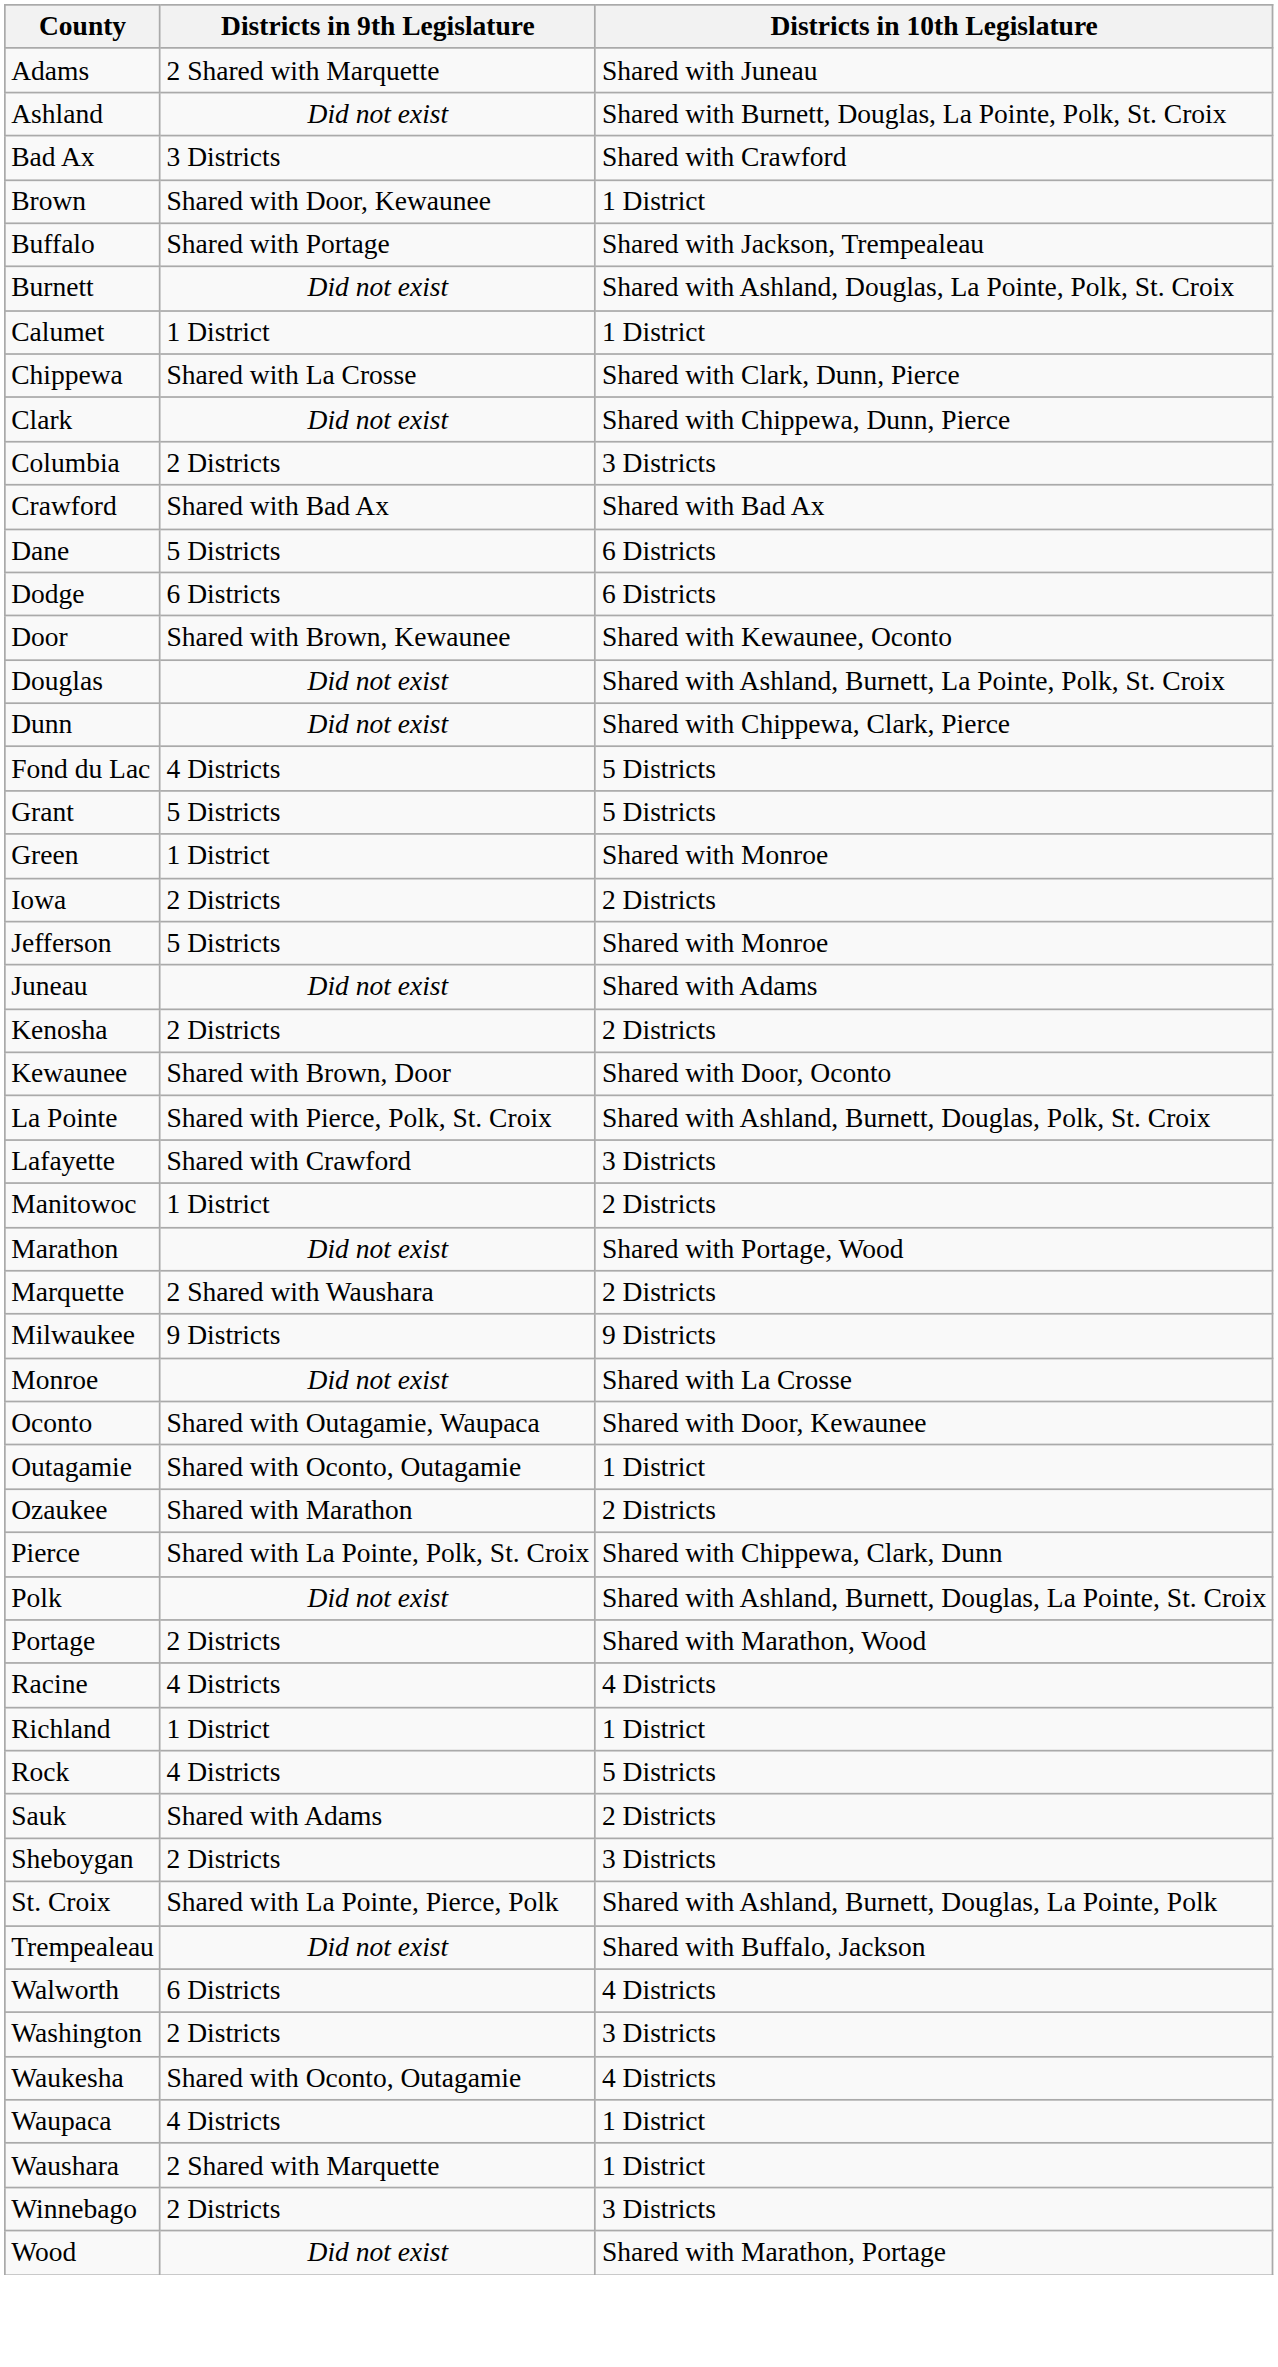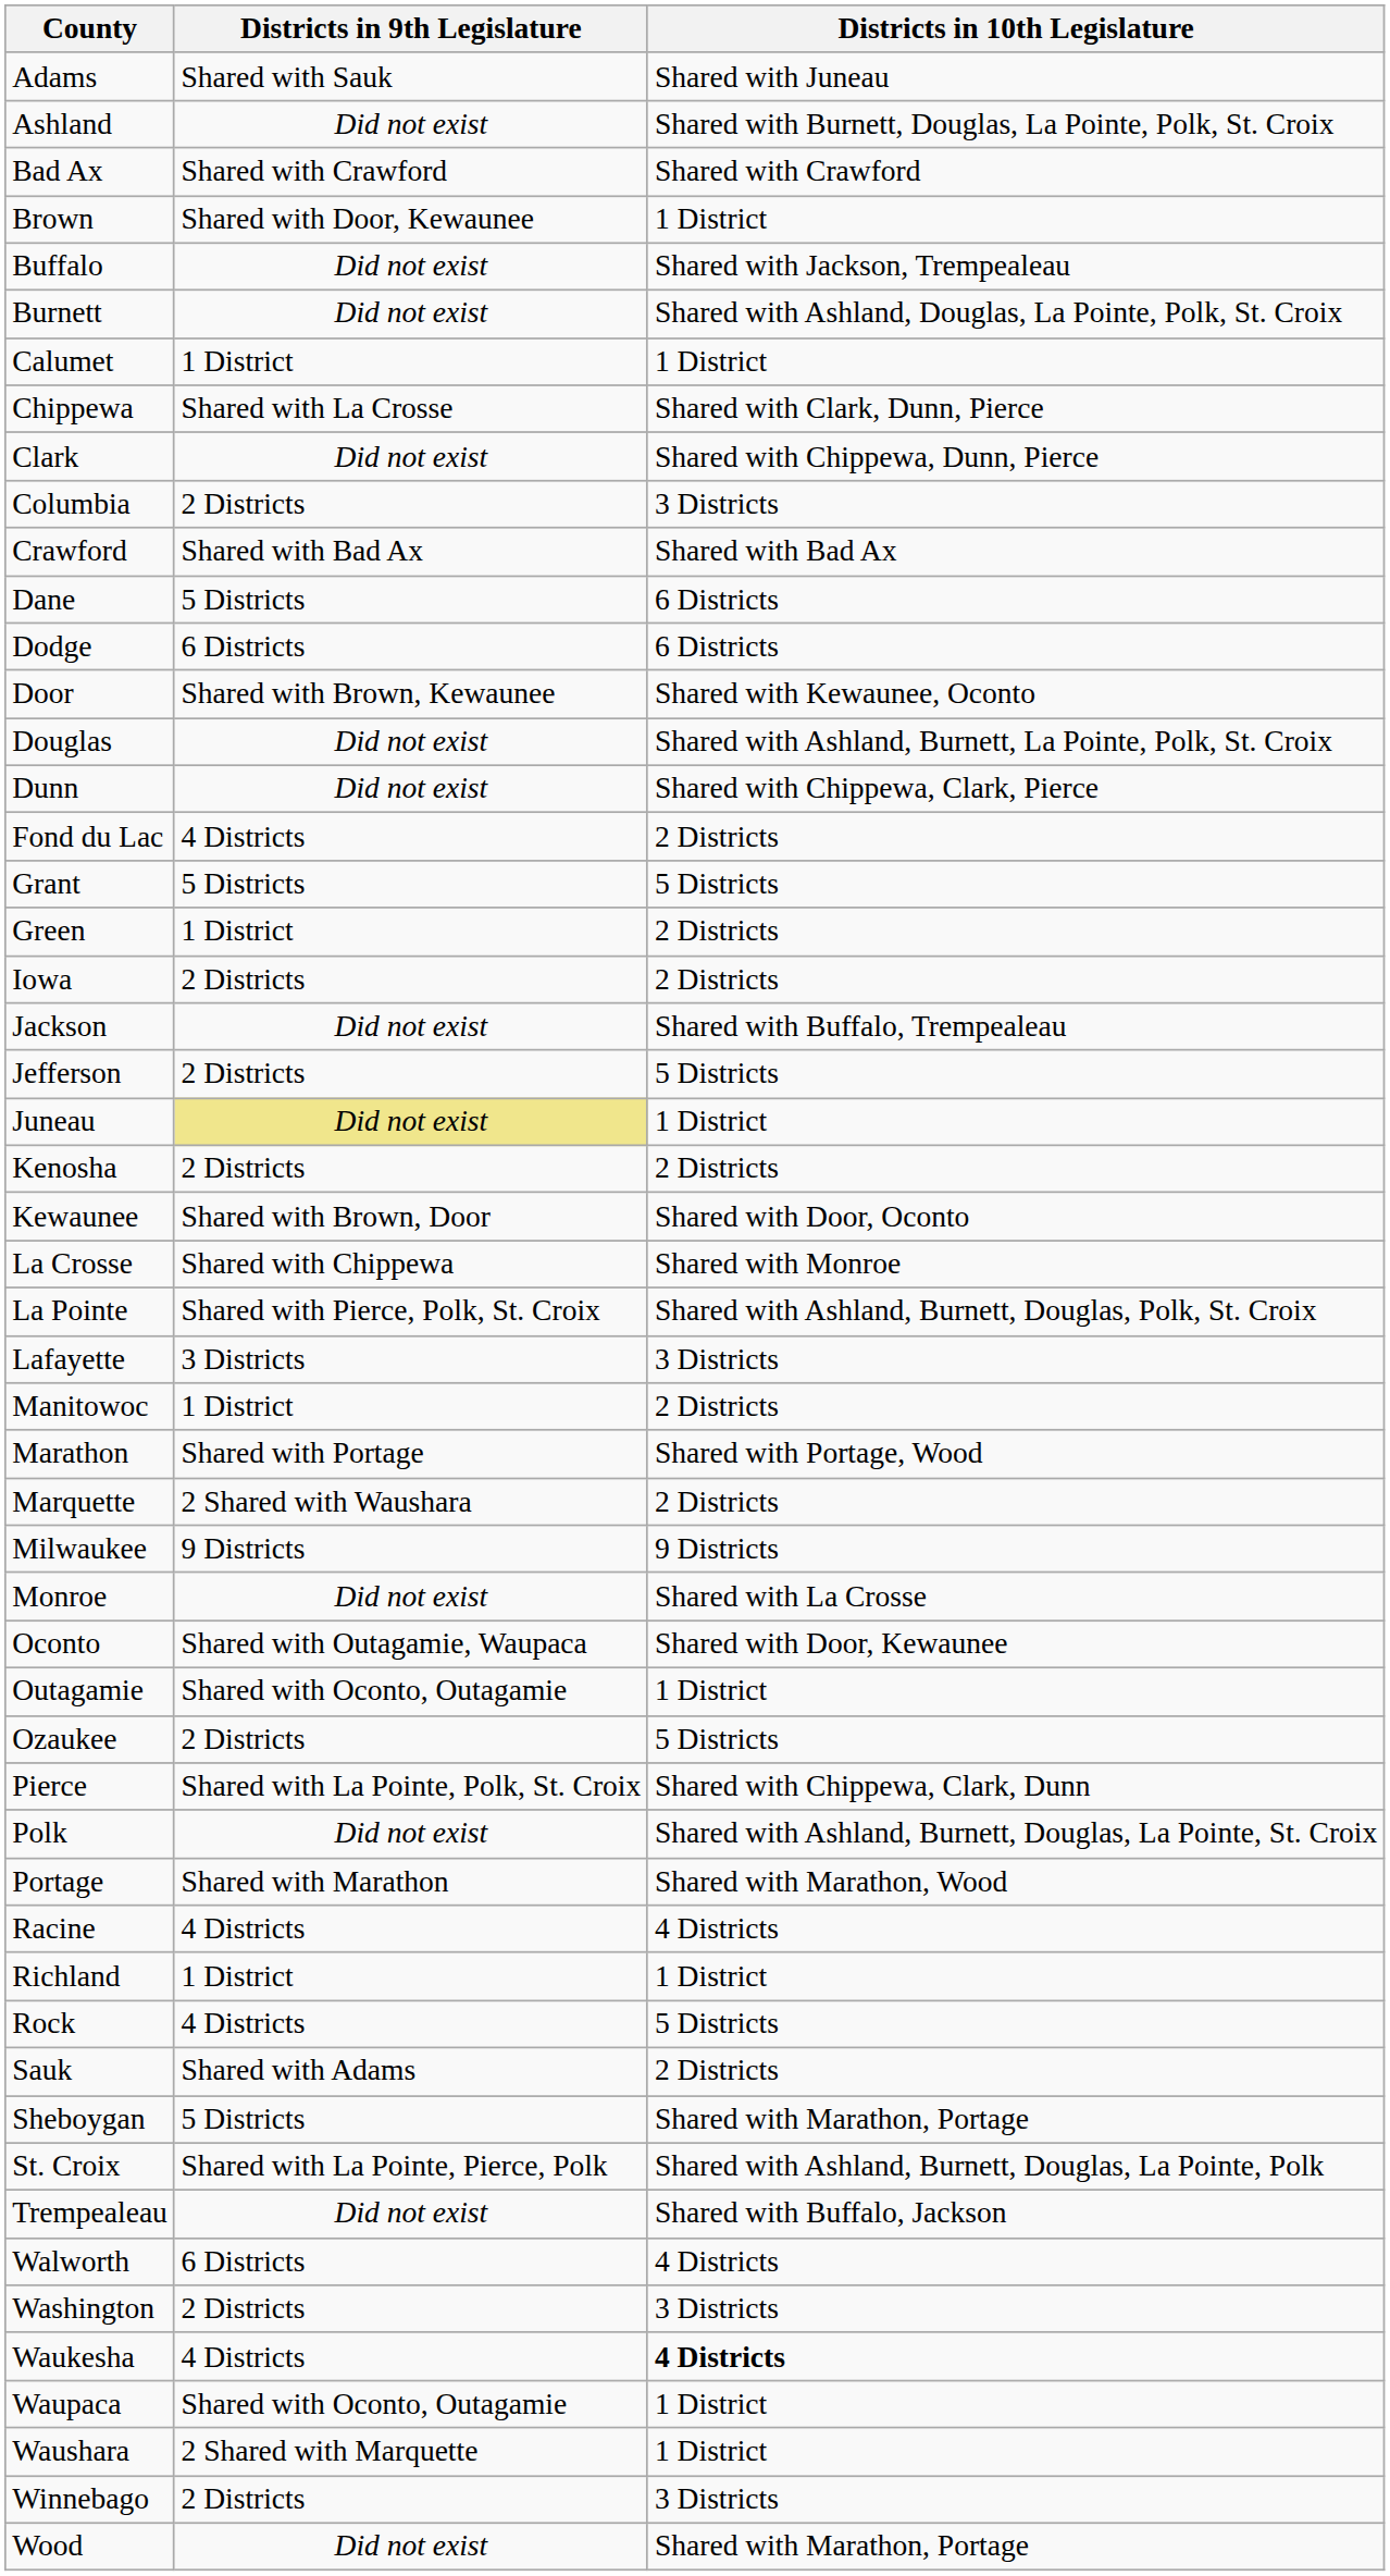 <table class="wikitable">
 <tr>
 <th>County</th>
 <th>Districts in 9th Legislature</th>
 <th>Districts in 10th Legislature</th>
 </tr>
 <tr>
 <td>Adams</td>
-<td>2 Shared with Marquette</td>
+<td>Shared with Sauk</td>
 <td>Shared with Juneau</td>
 </tr>
 <tr>
 <td>Ashland</td>
 <td align=center><em>Did not exist</em></td>
 <td>Shared with Burnett, Douglas, La Pointe, Polk, St. Croix</td>
 </tr>
 <tr>
 <td>Bad Ax</td>
-<td>3 Districts</td>
+<td>Shared with Crawford</td>
 <td>Shared with Crawford</td>
 </tr>
 <tr>
 <td>Brown</td>
 <td>Shared with Door, Kewaunee</td>
 <td>1 District</td>
 </tr>
 <tr>
 <td>Buffalo</td>
-<td>Shared with Portage</td>
+<td align=center><em>Did not exist</em></td>
 <td>Shared with Jackson, Trempealeau</td>
 </tr>
 <tr>
 <td>Burnett</td>
 <td align=center><em>Did not exist</em></td>
 <td>Shared with Ashland, Douglas, La Pointe, Polk, St. Croix</td>
 </tr>
 <tr>
 <td>Calumet</td>
 <td>1 District</td>
 <td>1 District</td>
 </tr>
 <tr>
 <td>Chippewa</td>
 <td>Shared with La Crosse</td>
 <td>Shared with Clark, Dunn, Pierce</td>
 </tr>
 <tr>
 <td>Clark</td>
 <td align=center><em>Did not exist</em></td>
 <td>Shared with Chippewa, Dunn, Pierce</td>
 </tr>
 <tr>
 <td>Columbia</td>
 <td>2 Districts</td>
 <td>3 Districts</td>
 </tr>
 <tr>
 <td>Crawford</td>
 <td>Shared with Bad Ax</td>
 <td>Shared with Bad Ax</td>
 </tr>
 <tr>
 <td>Dane</td>
 <td>5 Districts</td>
 <td>6 Districts</td>
 </tr>
 <tr>
 <td>Dodge</td>
 <td>6 Districts</td>
 <td>6 Districts</td>
 </tr>
 <tr>
 <td>Door</td>
 <td>Shared with Brown, Kewaunee</td>
 <td>Shared with Kewaunee, Oconto</td>
 </tr>
 <tr>
 <td>Douglas</td>
 <td align=center><em>Did not exist</em></td>
 <td>Shared with Ashland, Burnett, La Pointe, Polk, St. Croix</td>
 </tr>
 <tr>
 <td>Dunn</td>
 <td align=center><em>Did not exist</em></td>
 <td>Shared with Chippewa, Clark, Pierce</td>
 </tr>
 <tr>
 <td>Fond du Lac</td>
 <td>4 Districts</td>
-<td>5 Districts</td>
+<td>2 Districts</td>
 </tr>
 <tr>
 <td>Grant</td>
 <td>5 Districts</td>
 <td>5 Districts</td>
 </tr>
 <tr>
 <td>Green</td>
 <td>1 District</td>
-<td>Shared with Monroe</td>
+<td>2 Districts</td>
 </tr>
 <tr>
 <td>Iowa</td>
 <td>2 Districts</td>
 <td>2 Districts</td>
 </tr>
 <tr>
+<td>Jackson</td>
+<td align=center><em>Did not exist</em></td>
+<td>Shared with Buffalo, Trempealeau</td>
+</tr>
+<tr>
 <td>Jefferson</td>
+<td>2 Districts</td>
 <td>5 Districts</td>
-<td>Shared with Monroe</td>
 </tr>
 <tr>
 <td>Juneau</td>
-<td align=center><em>Did not exist</em></td>
-<td>Shared with Adams</td>
+<td align=center style="background: khaki;"><em>Did not exist</em></td>
+<td>1 District</td>
 </tr>
 <tr>
 <td>Kenosha</td>
 <td>2 Districts</td>
 <td>2 Districts</td>
 </tr>
 <tr>
 <td>Kewaunee</td>
 <td>Shared with Brown, Door</td>
 <td>Shared with Door, Oconto</td>
 </tr>
 <tr>
+<td>La Crosse</td>
+<td>Shared with Chippewa</td>
+<td>Shared with Monroe</td>
+</tr>
+<tr>
 <td>La Pointe</td>
 <td>Shared with Pierce, Polk, St. Croix</td>
 <td>Shared with Ashland, Burnett, Douglas, Polk, St. Croix</td>
 </tr>
 <tr>
 <td>Lafayette</td>
-<td>Shared with Crawford</td>
+<td>3 Districts</td>
 <td>3 Districts</td>
 </tr>
 <tr>
 <td>Manitowoc</td>
 <td>1 District</td>
 <td>2 Districts</td>
 </tr>
 <tr>
 <td>Marathon</td>
-<td align=center><em>Did not exist</em></td>
+<td>Shared with Portage</td>
 <td>Shared with Portage, Wood</td>
 </tr>
 <tr>
 <td>Marquette</td>
 <td>2 Shared with Waushara</td>
 <td>2 Districts</td>
 </tr>
 <tr>
 <td>Milwaukee</td>
 <td>9 Districts</td>
 <td>9 Districts</td>
 </tr>
 <tr>
 <td>Monroe</td>
 <td align=center><em>Did not exist</em></td>
 <td>Shared with La Crosse</td>
 </tr>
 <tr>
 <td>Oconto</td>
 <td>Shared with Outagamie, Waupaca</td>
 <td>Shared with Door, Kewaunee</td>
 </tr>
 <tr>
 <td>Outagamie</td>
 <td>Shared with Oconto, Outagamie</td>
 <td>1 District</td>
 </tr>
 <tr>
 <td>Ozaukee</td>
-<td>Shared with Marathon</td>
 <td>2 Districts</td>
+<td>5 Districts</td>
 </tr>
 <tr>
 <td>Pierce</td>
 <td>Shared with La Pointe, Polk, St. Croix</td>
 <td>Shared with Chippewa, Clark, Dunn</td>
 </tr>
 <tr>
 <td>Polk</td>
 <td align=center><em>Did not exist</em></td>
 <td>Shared with Ashland, Burnett, Douglas, La Pointe, St. Croix</td>
 </tr>
 <tr>
 <td>Portage</td>
-<td>2 Districts</td>
+<td>Shared with Marathon</td>
 <td>Shared with Marathon, Wood</td>
 </tr>
 <tr>
 <td>Racine</td>
 <td>4 Districts</td>
 <td>4 Districts</td>
 </tr>
 <tr>
 <td>Richland</td>
 <td>1 District</td>
 <td>1 District</td>
 </tr>
 <tr>
 <td>Rock</td>
 <td>4 Districts</td>
 <td>5 Districts</td>
 </tr>
 <tr>
 <td>Sauk</td>
 <td>Shared with Adams</td>
 <td>2 Districts</td>
 </tr>
 <tr>
 <td>Sheboygan</td>
-<td>2 Districts</td>
-<td>3 Districts</td>
+<td>5 Districts</td>
+<td>Shared with Marathon, Portage</td>
 </tr>
 <tr>
 <td>St. Croix</td>
 <td>Shared with La Pointe, Pierce, Polk</td>
 <td>Shared with Ashland, Burnett, Douglas, La Pointe, Polk</td>
 </tr>
 <tr>
 <td>Trempealeau</td>
 <td align=center><em>Did not exist</em></td>
 <td>Shared with Buffalo, Jackson</td>
 </tr>
 <tr>
 <td>Walworth</td>
 <td>6 Districts</td>
 <td>4 Districts</td>
 </tr>
 <tr>
 <td>Washington</td>
 <td>2 Districts</td>
 <td>3 Districts</td>
 </tr>
 <tr>
 <td>Waukesha</td>
-<td>Shared with Oconto, Outagamie</td>
 <td>4 Districts</td>
+<td><strong>4 Districts</strong></td>
 </tr>
 <tr>
 <td>Waupaca</td>
-<td>4 Districts</td>
+<td>Shared with Oconto, Outagamie</td>
 <td>1 District</td>
 </tr>
 <tr>
 <td>Waushara</td>
 <td>2 Shared with Marquette</td>
 <td>1 District</td>
 </tr>
 <tr>
 <td>Winnebago</td>
 <td>2 Districts</td>
 <td>3 Districts</td>
 </tr>
 <tr>
 <td>Wood</td>
 <td align=center><em>Did not exist</em></td>
 <td>Shared with Marathon, Portage</td>
 </tr>
 </table>
